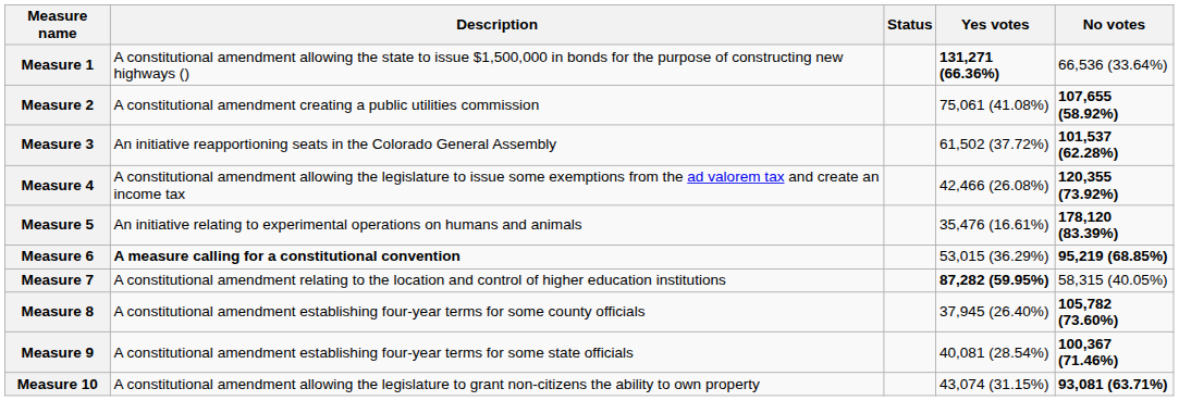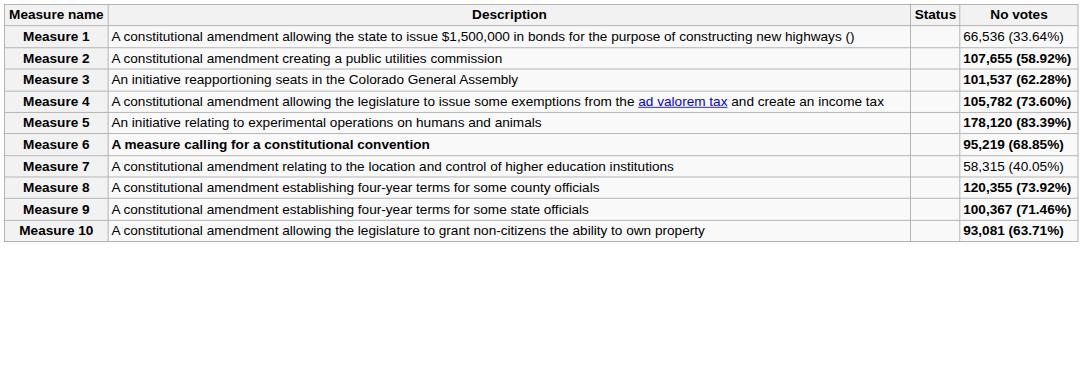 <table class="wikitable sortable plainrowheaders" style="width:100%">
 <tr>
 <th scope="col">Measure name</th>
 <th class="unsortable" scope="col">Description</th>
 <th scope="col">Status</th>
-<th scope="col">Yes votes</th>
 <th scope="col">No votes</th>
 </tr>
 <tr>
 <th scope="row">Measure 1</th>
 <td>A constitutional amendment allowing the state to issue $1,500,000 in bonds for the purpose of constructing new highways ()</td>
 <td></td>
-<td><strong>131,271 (66.36%)</strong></td>
 <td>66,536 (33.64%)</td>
 </tr>
 <tr>
 <th scope="row">Measure 2</th>
 <td>A constitutional amendment creating a public utilities commission</td>
 <td></td>
-<td>75,061 (41.08%)</td>
 <td><strong>107,655 (58.92%)</strong></td>
 </tr>
 <tr>
 <th scope="row">Measure 3</th>
 <td>An initiative reapportioning seats in the Colorado General Assembly</td>
 <td></td>
-<td>61,502 (37.72%)</td>
 <td><strong>101,537 (62.28%)</strong></td>
 </tr>
 <tr>
 <th scope="row">Measure 4</th>
 <td>A constitutional amendment allowing the legislature to issue some exemptions from the <a href='#'>ad valorem tax</a> and create an income tax</td>
 <td></td>
-<td>42,466 (26.08%)</td>
-<td><strong>120,355 (73.92%)</strong></td>
+<td><strong>105,782 (73.60%)</strong></td>
 </tr>
 <tr>
 <th scope="row">Measure 5</th>
 <td>An initiative relating to experimental operations on humans and animals</td>
 <td></td>
-<td>35,476 (16.61%)</td>
 <td><strong>178,120 (83.39%)</strong></td>
 </tr>
 <tr>
 <th scope="row">Measure 6</th>
 <td><strong>A measure calling for a constitutional convention</strong></td>
 <td></td>
-<td>53,015 (36.29%)</td>
 <td><strong>95,219 (68.85%)</strong></td>
 </tr>
 <tr>
 <th scope="row">Measure 7</th>
 <td>A constitutional amendment relating to the location and control of higher education institutions</td>
 <td></td>
-<td><strong>87,282 (59.95%)</strong></td>
 <td>58,315 (40.05%)</td>
 </tr>
 <tr>
 <th scope="row">Measure 8</th>
 <td>A constitutional amendment establishing four-year terms for some county officials</td>
 <td></td>
-<td>37,945 (26.40%)</td>
-<td><strong>105,782 (73.60%)</strong></td>
+<td><strong>120,355 (73.92%)</strong></td>
 </tr>
 <tr>
 <th scope="row">Measure 9</th>
 <td>A constitutional amendment establishing four-year terms for some state officials</td>
 <td></td>
-<td>40,081 (28.54%)</td>
 <td><strong>100,367 (71.46%)</strong></td>
 </tr>
 <tr>
 <th scope="row">Measure 10</th>
 <td>A constitutional amendment allowing the legislature to grant non-citizens the ability to own property</td>
 <td></td>
-<td>43,074 (31.15%)</td>
 <td><strong>93,081 (63.71%)</strong></td>
 </tr>
 </table>
